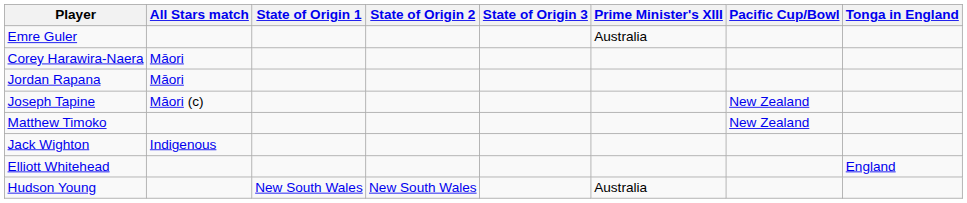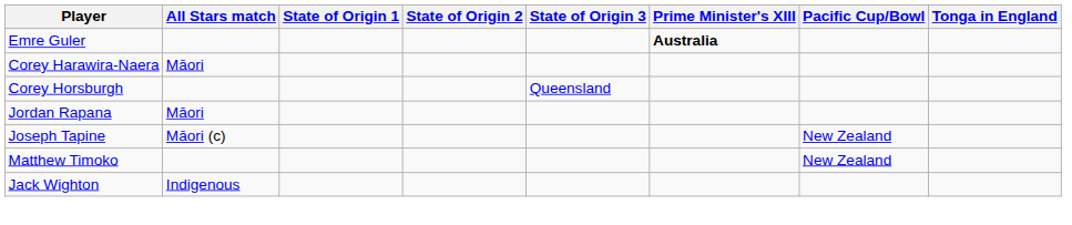 <table class="wikitable">
 <tr>
 <th>Player</th>
 <th><a href='#'>All Stars match</a></th>
 <th><a href='#'>State of Origin 1</a></th>
 <th><a href='#'>State of Origin 2</a></th>
 <th><a href='#'>State of Origin 3</a></th>
 <th><a href='#'>Prime Minister's XIII</a></th>
 <th><a href='#'>Pacific Cup/Bowl</a></th>
 <th><a href='#'>Tonga in England</a></th>
 </tr>
 <tr>
 <td><a href='#'>Emre Guler</a></td>
 <td></td>
 <td></td>
 <td></td>
 <td></td>
-<td>Australia</td>
+<td><strong>Australia</strong></td>
 <td></td>
 <td></td>
 </tr>
 <tr>
 <td><a href='#'>Corey Harawira-Naera</a></td>
 <td><a href='#'>Māori</a></td>
 <td></td>
 <td></td>
 <td></td>
+<td></td>
+<td></td>
+<td></td>
+</tr>
+<tr>
+<td><a href='#'>Corey Horsburgh</a></td>
+<td></td>
+<td></td>
+<td></td>
+<td><a href='#'>Queensland</a></td>
 <td></td>
 <td></td>
 <td></td>
 </tr>
 <tr>
 <td><a href='#'>Jordan Rapana</a></td>
 <td><a href='#'>Māori</a></td>
 <td></td>
 <td></td>
 <td></td>
 <td></td>
 <td></td>
 <td></td>
 </tr>
 <tr>
 <td><a href='#'>Joseph Tapine</a></td>
 <td><a href='#'>Māori</a> (c)</td>
 <td></td>
 <td></td>
 <td></td>
 <td></td>
 <td><a href='#'>New Zealand</a></td>
 <td></td>
 </tr>
 <tr>
 <td><a href='#'>Matthew Timoko</a></td>
 <td></td>
 <td></td>
 <td></td>
 <td></td>
 <td></td>
 <td><a href='#'>New Zealand</a></td>
 <td></td>
 </tr>
 <tr>
 <td><a href='#'>Jack Wighton</a></td>
 <td><a href='#'>Indigenous</a></td>
 <td></td>
 <td></td>
 <td></td>
 <td></td>
 <td></td>
 <td></td>
 </tr>
-<tr>
-<td><a href='#'>Elliott Whitehead</a></td>
-<td></td>
-<td></td>
-<td></td>
-<td></td>
-<td></td>
-<td></td>
-<td><a href='#'>England</a></td>
-</tr>
-<tr>
-<td><a href='#'>Hudson Young</a></td>
-<td></td>
-<td><a href='#'>New South Wales</a></td>
-<td><a href='#'>New South Wales</a></td>
-<td></td>
-<td>Australia</td>
-<td></td>
-<td></td>
-</tr>
 </table>
